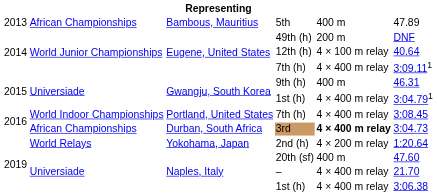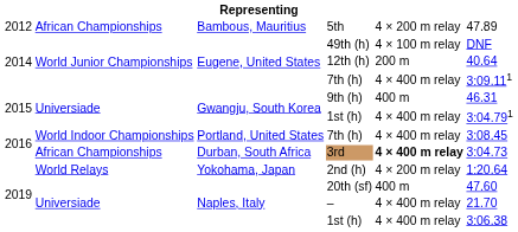 <table>
 <tr>
 <th colspan="6">Representing </th>
 </tr>
 <tr>
-<td>2013</td>
+<td>2012</td>
 <td><a href='#'>African Championships</a></td>
 <td><a href='#'>Bambous, Mauritius</a></td>
 <td>5th</td>
-<td>400 m</td>
+<td>4 × 200 m relay</td>
 <td>47.89</td>
 </tr>
 <tr>
 <td rowspan=3>2014</td>
 <td rowspan=3><a href='#'>World Junior Championships</a></td>
 <td rowspan=3><a href='#'>Eugene, United States</a></td>
 <td>49th (h)</td>
-<td>200 m</td>
+<td>4 × 100 m relay</td>
 <td><a href='#'>DNF</a></td>
 </tr>
 <tr>
 <td>12th (h)</td>
-<td>4 × 100 m relay</td>
+<td>200 m</td>
 <td><a href='#'>40.64</a></td>
 </tr>
 <tr>
 <td>7th (h)</td>
 <td>4 × 400 m relay</td>
 <td><a href='#'>3:09.11</a><sup>1</sup></td>
 </tr>
 <tr>
 <td rowspan=2>2015</td>
 <td rowspan=2><a href='#'>Universiade</a></td>
 <td rowspan=2><a href='#'>Gwangju, South Korea</a></td>
 <td>9th (h)</td>
 <td>400 m</td>
 <td><a href='#'>46.31</a></td>
 </tr>
 <tr>
 <td>1st (h)</td>
 <td>4 × 400 m relay</td>
 <td><a href='#'>3:04.79</a><sup>1</sup></td>
 </tr>
 <tr>
 <td rowspan=2>2016</td>
 <td><a href='#'>World Indoor Championships</a></td>
 <td><a href='#'>Portland, United States</a></td>
 <td>7th (h)</td>
 <td>4 × 400 m relay</td>
 <td><a href='#'>3:08.45</a></td>
 </tr>
 <tr>
 <td><a href='#'>African Championships</a></td>
 <td><a href='#'>Durban, South Africa</a></td>
 <td bgcolor=cc9966>3rd</td>
 <td><strong>4 × 400 m relay</strong></td>
 <td><a href='#'>3:04.73</a></td>
 </tr>
 <tr>
 <td rowspan=4>2019</td>
 <td><a href='#'>World Relays</a></td>
 <td><a href='#'>Yokohama, Japan</a></td>
 <td>2nd (h)</td>
 <td>4 × 200 m relay</td>
 <td><a href='#'>1:20.64</a></td>
 </tr>
 <tr>
 <td rowspan=3><a href='#'>Universiade</a></td>
 <td rowspan=3><a href='#'>Naples, Italy</a></td>
 <td>20th (sf)</td>
 <td>400 m</td>
 <td><a href='#'>47.60</a></td>
 </tr>
 <tr>
 <td>–</td>
 <td>4 × 400 m relay</td>
 <td><a href='#'>21.70</a></td>
 </tr>
 <tr>
 <td>1st (h)</td>
 <td>4 × 400 m relay</td>
 <td><a href='#'>3:06.38</a></td>
 </tr>
 </table>
